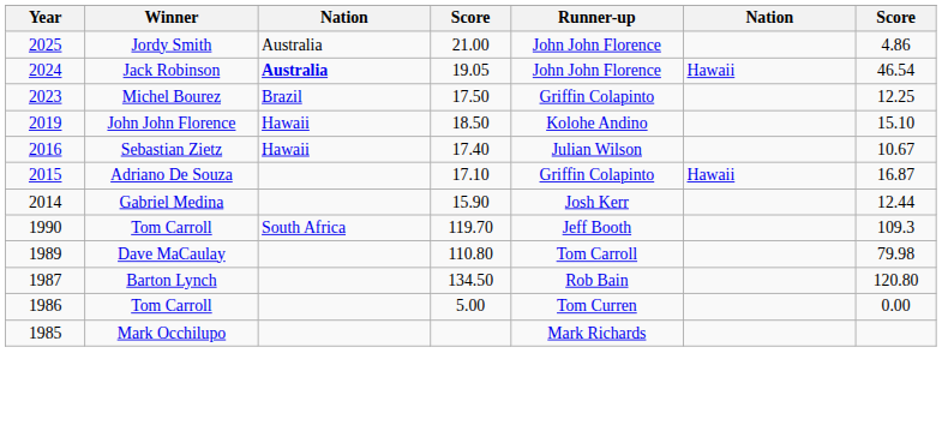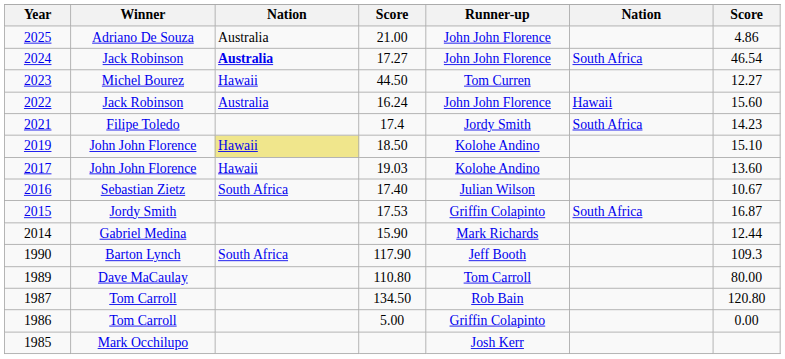 <table class="wikitable" border="1">
 <tr>
 </tr>
 <tr>
 <th width=70>Year</th>
 <th width=160>Winner</th>
 <th width=160>Nation</th>
 <th width=70>Score</th>
 <th width=160>Runner-up</th>
 <th width=160>Nation</th>
 <th width=70>Score</th>
 </tr>
 <tr>
 <td align=center><a href='#'>2025</a></td>
-<td align=center><a href='#'>Jordy Smith</a></td>
+<td align=center><a href='#'>Adriano De Souza</a></td>
 <td> Australia</td>
 <td align=center>21.00</td>
 <td align=center><a href='#'>John John Florence</a></td>
 <td></td>
 <td align=center>4.86</td>
 </tr>
 <tr>
 <td align=center><a href='#'>2024</a></td>
 <td align=center><a href='#'>Jack Robinson</a> </td>
 <td><strong> <a href='#'>Australia</a></strong></td>
-<td align=center>19.05</td>
+<td align=center>17.27</td>
 <td align=center><a href='#'>John John Florence</a></td>
-<td> <a href='#'>Hawaii</a></td>
+<td> <a href='#'>South Africa</a></td>
 <td align=center>46.54</td>
 </tr>
 <tr>
 <td align=center><a href='#'>2023</a></td>
 <td align=center><a href='#'>Michel Bourez</a></td>
-<td> <a href='#'>Brazil</a></td>
-<td align=center>17.50</td>
-<td align=center><a href='#'>Griffin Colapinto</a></td>
+<td> <a href='#'>Hawaii</a></td>
+<td align=center>44.50</td>
+<td align=center><a href='#'>Tom Curren</a></td>
 <td></td>
-<td align=center>12.25</td>
+<td align=center>12.27</td>
+</tr>
+<tr>
+<td align=center><a href='#'>2022</a></td>
+<td align=center><a href='#'>Jack Robinson</a></td>
+<td> <a href='#'>Australia</a></td>
+<td align=center>16.24</td>
+<td align=center><a href='#'>John John Florence</a></td>
+<td> <a href='#'>Hawaii</a></td>
+<td align=center>15.60</td>
+</tr>
+<tr>
+<td align=center><a href='#'>2021</a></td>
+<td align=center><a href='#'>Filipe Toledo</a></td>
+<td></td>
+<td align=center>17.4</td>
+<td align=center><a href='#'>Jordy Smith</a></td>
+<td> <a href='#'>South Africa</a></td>
+<td align=center>14.23</td>
 </tr>
 <tr>
 <td align=center><a href='#'>2019</a></td>
 <td align=center><a href='#'>John John Florence</a> </td>
-<td> <a href='#'>Hawaii</a></td>
+<td style="background: khaki;"> <a href='#'>Hawaii</a></td>
 <td align=center>18.50</td>
 <td align=center><a href='#'>Kolohe Andino</a></td>
 <td></td>
 <td align=center>15.10</td>
 </tr>
 <tr>
+<td align=center><a href='#'>2017</a></td>
+<td align=center><a href='#'>John John Florence</a></td>
+<td> <a href='#'>Hawaii</a></td>
+<td align=center>19.03</td>
+<td align=center><a href='#'>Kolohe Andino</a></td>
+<td></td>
+<td align=center>13.60</td>
+</tr>
+<tr>
 <td align=center><a href='#'>2016</a></td>
 <td align=center><a href='#'>Sebastian Zietz</a></td>
-<td> <a href='#'>Hawaii</a></td>
+<td> <a href='#'>South Africa</a></td>
 <td align=center>17.40</td>
 <td align=center><a href='#'>Julian Wilson</a></td>
 <td></td>
 <td align=center>10.67</td>
 </tr>
 <tr>
 <td align=center><a href='#'>2015</a></td>
-<td align=center><a href='#'>Adriano De Souza</a></td>
+<td align=center><a href='#'>Jordy Smith</a></td>
 <td></td>
-<td align=center>17.10</td>
+<td align=center>17.53</td>
 <td align=center><a href='#'>Griffin Colapinto</a></td>
-<td> <a href='#'>Hawaii</a></td>
+<td> <a href='#'>South Africa</a></td>
 <td align=center>16.87</td>
 </tr>
 <tr>
 <td align=center>2014</td>
 <td align=center><a href='#'>Gabriel Medina</a></td>
 <td></td>
 <td align=center>15.90</td>
-<td align=center><a href='#'>Josh Kerr</a></td>
+<td align=center><a href='#'>Mark Richards</a></td>
 <td></td>
 <td align=center>12.44</td>
 </tr>
 <tr>
 <td align=center>1990</td>
-<td align=center><a href='#'>Tom Carroll</a> </td>
+<td align=center><a href='#'>Barton Lynch</a></td>
 <td> <a href='#'>South Africa</a></td>
-<td align=center>119.70</td>
+<td align=center>117.90</td>
 <td align=center><a href='#'>Jeff Booth</a></td>
 <td></td>
 <td align=center>109.3</td>
 </tr>
 <tr>
 <td align=center>1989</td>
 <td align=center><a href='#'>Dave MaCaulay</a></td>
 <td></td>
 <td align=center>110.80</td>
 <td align=center><a href='#'>Tom Carroll</a></td>
 <td></td>
-<td align=center>79.98</td>
+<td align=center>80.00</td>
 </tr>
 <tr>
 <td align=center>1987</td>
-<td align=center><a href='#'>Barton Lynch</a></td>
+<td align=center><a href='#'>Tom Carroll</a> </td>
 <td></td>
 <td align=center>134.50</td>
 <td align=center><a href='#'>Rob Bain</a></td>
 <td></td>
 <td align=center>120.80</td>
 </tr>
 <tr>
 <td align=center>1986</td>
 <td align=center><a href='#'>Tom Carroll</a></td>
 <td></td>
 <td align=center>5.00</td>
-<td align=center><a href='#'>Tom Curren</a></td>
+<td align=center><a href='#'>Griffin Colapinto</a></td>
 <td></td>
 <td align=center>0.00</td>
 </tr>
 <tr>
 <td align=center>1985</td>
 <td align=center><a href='#'>Mark Occhilupo</a></td>
 <td></td>
 <td align=center></td>
-<td align=center><a href='#'>Mark Richards</a></td>
+<td align=center><a href='#'>Josh Kerr</a></td>
 <td></td>
 <td align=center></td>
 </tr>
 </table>
